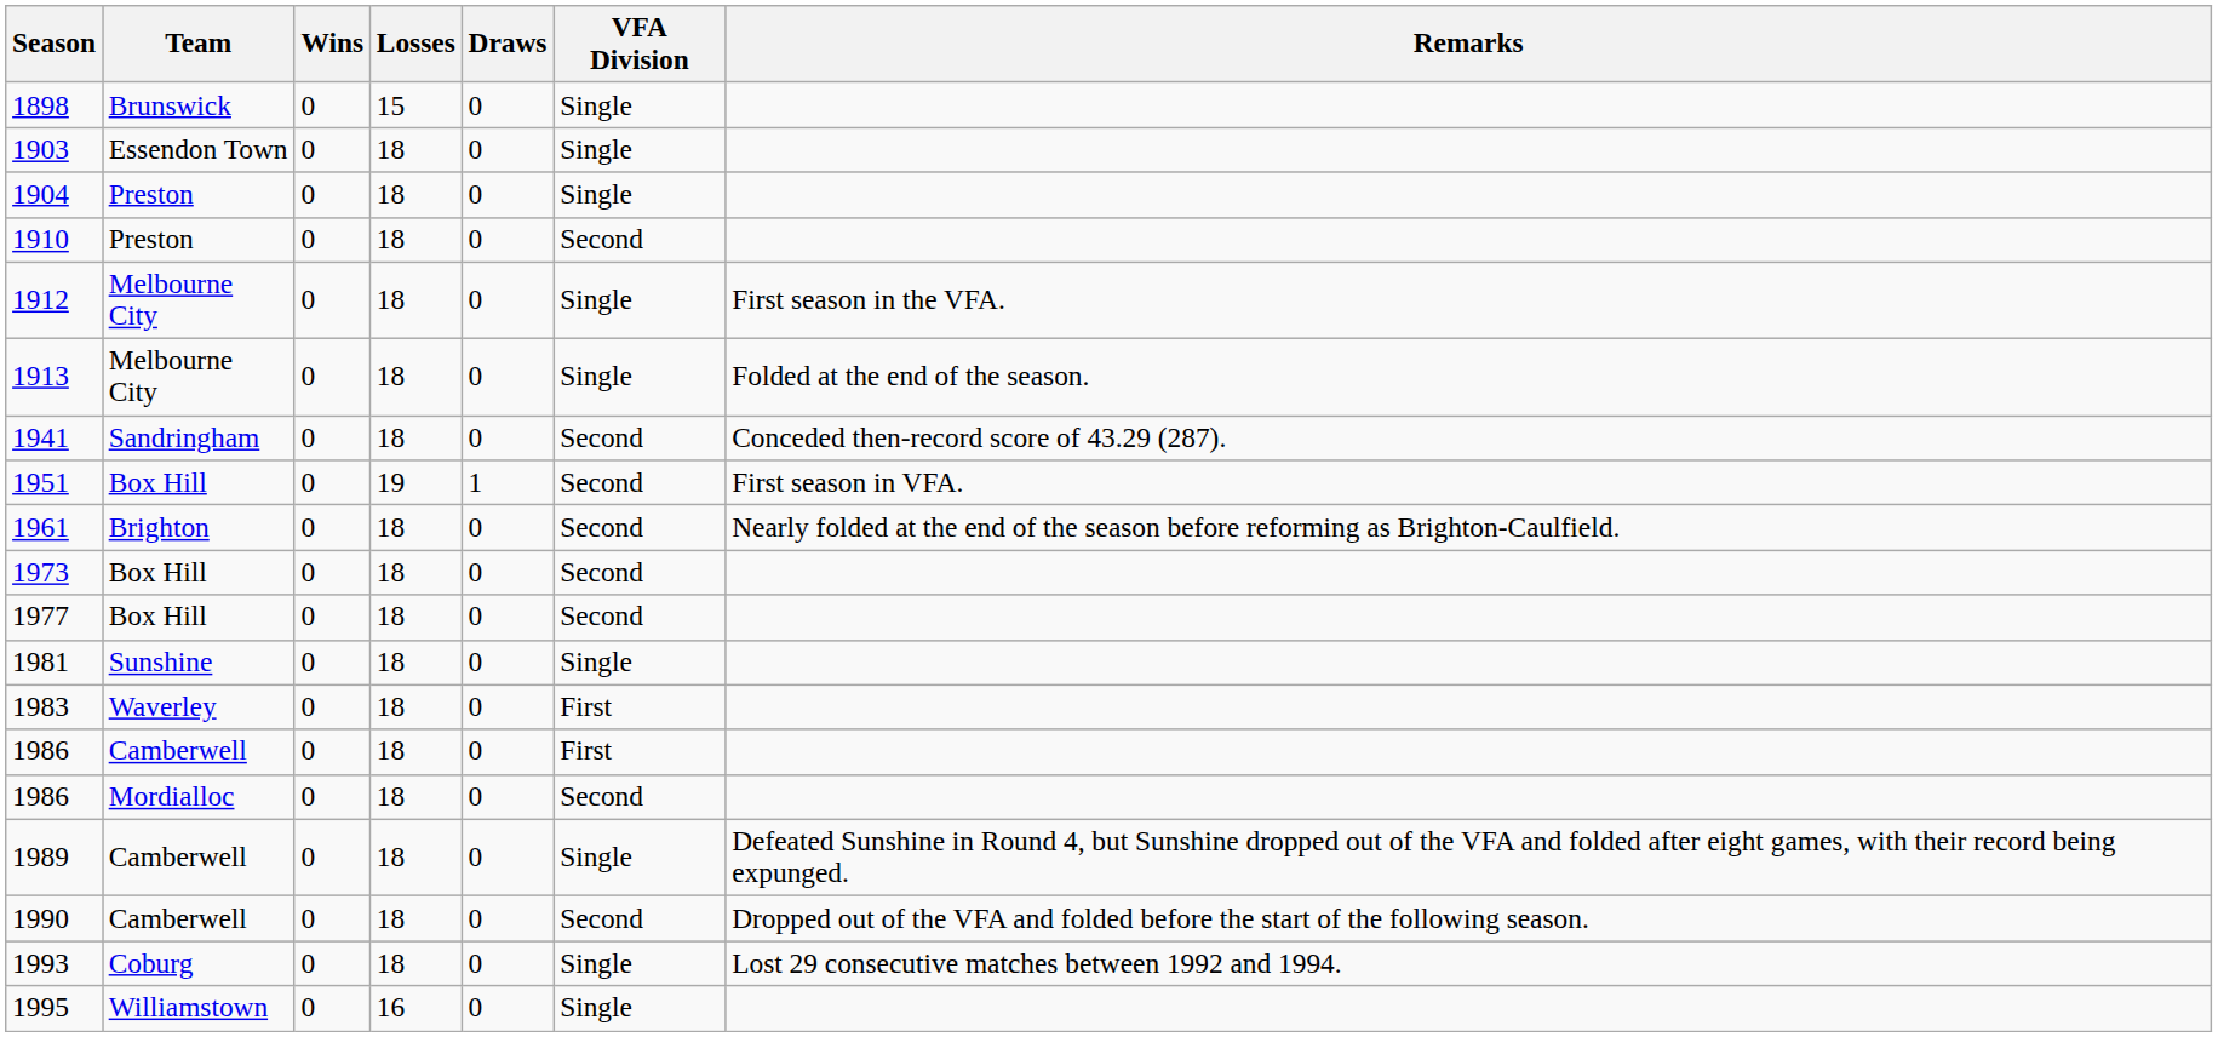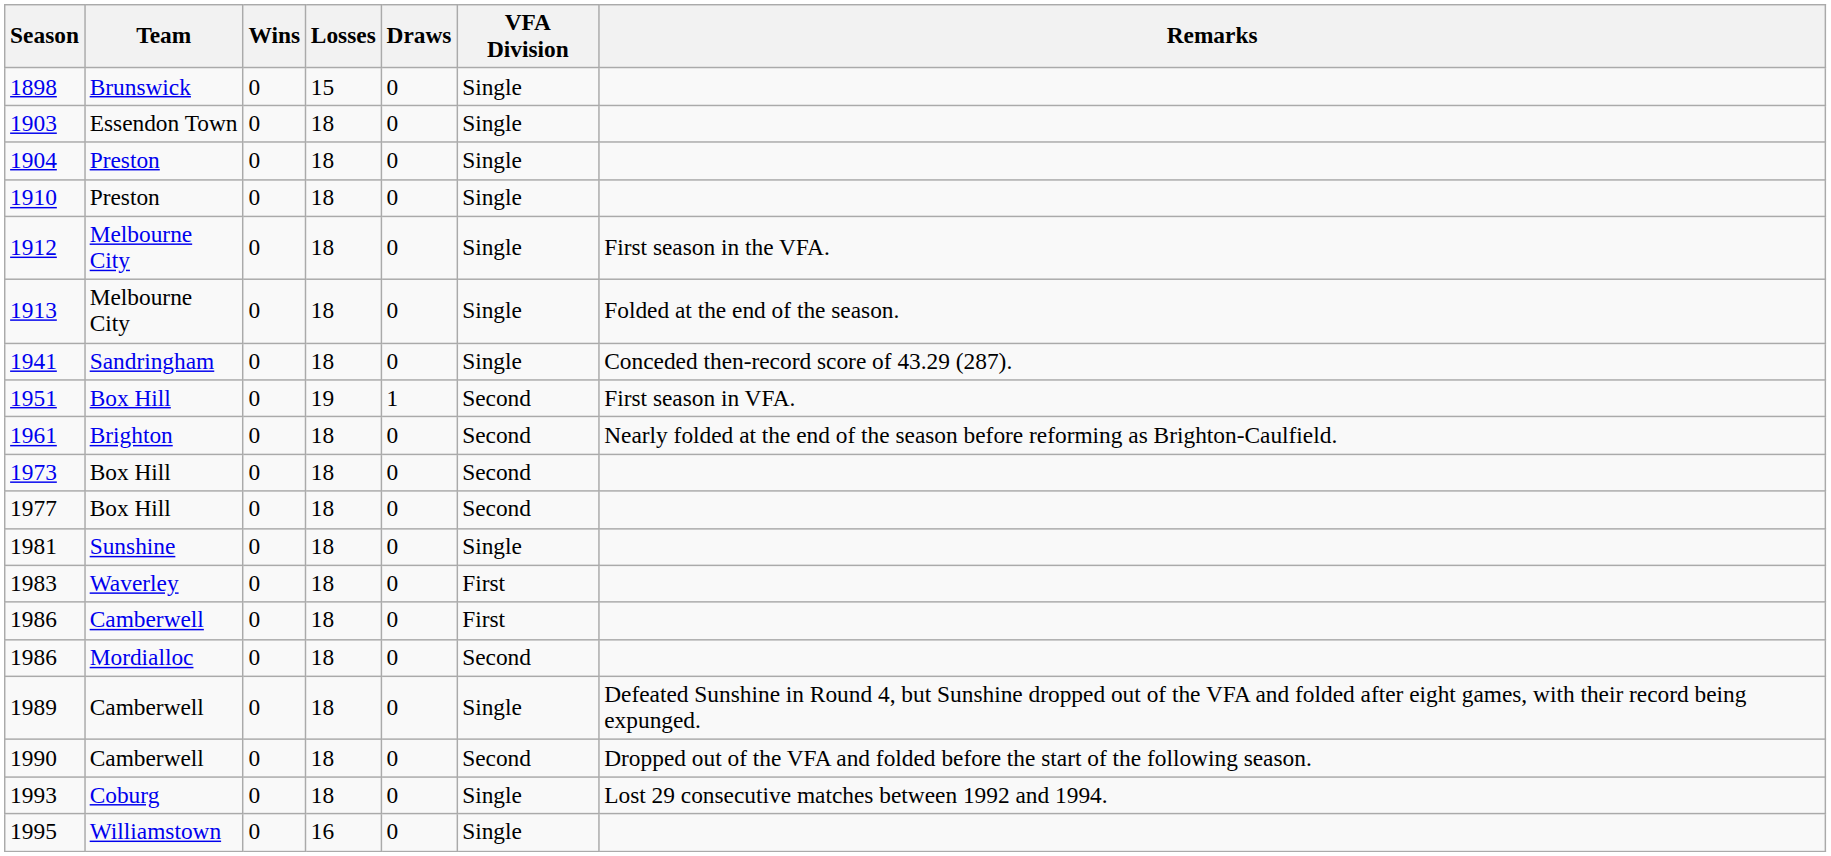 <table class="wikitable sortable">
 <tr>
 <th>Season</th>
 <th>Team</th>
 <th>Wins</th>
 <th>Losses</th>
 <th>Draws</th>
 <th>VFA Division</th>
 <th>Remarks</th>
 </tr>
 <tr>
 <td><a href='#'>1898</a></td>
 <td><a href='#'>Brunswick</a></td>
 <td>0</td>
 <td>15</td>
 <td>0</td>
 <td>Single</td>
 <td></td>
 </tr>
 <tr>
 <td><a href='#'>1903</a></td>
 <td>Essendon Town</td>
 <td>0</td>
 <td>18</td>
 <td>0</td>
 <td>Single</td>
 <td></td>
 </tr>
 <tr>
 <td><a href='#'>1904</a></td>
 <td><a href='#'>Preston</a></td>
 <td>0</td>
 <td>18</td>
 <td>0</td>
 <td>Single</td>
 <td></td>
 </tr>
 <tr>
 <td><a href='#'>1910</a></td>
 <td>Preston</td>
 <td>0</td>
 <td>18</td>
 <td>0</td>
-<td>Second</td>
+<td>Single</td>
 <td></td>
 </tr>
 <tr>
 <td><a href='#'>1912</a></td>
 <td><a href='#'>Melbourne City</a></td>
 <td>0</td>
 <td>18</td>
 <td>0</td>
 <td>Single</td>
 <td>First season in the VFA.</td>
 </tr>
 <tr>
 <td><a href='#'>1913</a></td>
 <td>Melbourne City</td>
 <td>0</td>
 <td>18</td>
 <td>0</td>
 <td>Single</td>
 <td>Folded at the end of the season.</td>
 </tr>
 <tr>
 <td><a href='#'>1941</a></td>
 <td><a href='#'>Sandringham</a></td>
 <td>0</td>
 <td>18</td>
 <td>0</td>
-<td>Second</td>
+<td>Single</td>
 <td>Conceded then-record score of 43.29 (287).</td>
 </tr>
 <tr>
 <td><a href='#'>1951</a></td>
 <td><a href='#'>Box Hill</a></td>
 <td>0</td>
 <td>19</td>
 <td>1</td>
 <td>Second</td>
 <td>First season in VFA.</td>
 </tr>
 <tr>
 <td><a href='#'>1961</a></td>
 <td><a href='#'>Brighton</a></td>
 <td>0</td>
 <td>18</td>
 <td>0</td>
 <td>Second</td>
 <td>Nearly folded at the end of the season before reforming as Brighton-Caulfield.</td>
 </tr>
 <tr>
 <td><a href='#'>1973</a></td>
 <td>Box Hill</td>
 <td>0</td>
 <td>18</td>
 <td>0</td>
 <td>Second</td>
 <td></td>
 </tr>
 <tr>
 <td>1977</td>
 <td>Box Hill</td>
 <td>0</td>
 <td>18</td>
 <td>0</td>
 <td>Second</td>
 <td></td>
 </tr>
 <tr>
 <td>1981</td>
 <td><a href='#'>Sunshine</a></td>
 <td>0</td>
 <td>18</td>
 <td>0</td>
 <td>Single</td>
 <td></td>
 </tr>
 <tr>
 <td>1983</td>
 <td><a href='#'>Waverley</a></td>
 <td>0</td>
 <td>18</td>
 <td>0</td>
 <td>First</td>
 <td></td>
 </tr>
 <tr>
 <td>1986</td>
 <td><a href='#'>Camberwell</a></td>
 <td>0</td>
 <td>18</td>
 <td>0</td>
 <td>First</td>
 <td></td>
 </tr>
 <tr>
 <td>1986</td>
 <td><a href='#'>Mordialloc</a></td>
 <td>0</td>
 <td>18</td>
 <td>0</td>
 <td>Second</td>
 <td></td>
 </tr>
 <tr>
 <td>1989</td>
 <td>Camberwell</td>
 <td>0</td>
 <td>18</td>
 <td>0</td>
 <td>Single</td>
 <td>Defeated Sunshine in Round 4, but Sunshine dropped out of the VFA and folded after eight games, with their record being expunged.</td>
 </tr>
 <tr>
 <td>1990</td>
 <td>Camberwell</td>
 <td>0</td>
 <td>18</td>
 <td>0</td>
 <td>Second</td>
 <td>Dropped out of the VFA and folded before the start of the following season.</td>
 </tr>
 <tr>
 <td>1993</td>
 <td><a href='#'>Coburg</a></td>
 <td>0</td>
 <td>18</td>
 <td>0</td>
 <td>Single</td>
 <td>Lost 29 consecutive matches between 1992 and 1994.</td>
 </tr>
 <tr>
 <td>1995</td>
 <td><a href='#'>Williamstown</a></td>
 <td>0</td>
 <td>16</td>
 <td>0</td>
 <td>Single</td>
 <td></td>
 </tr>
 </table>
